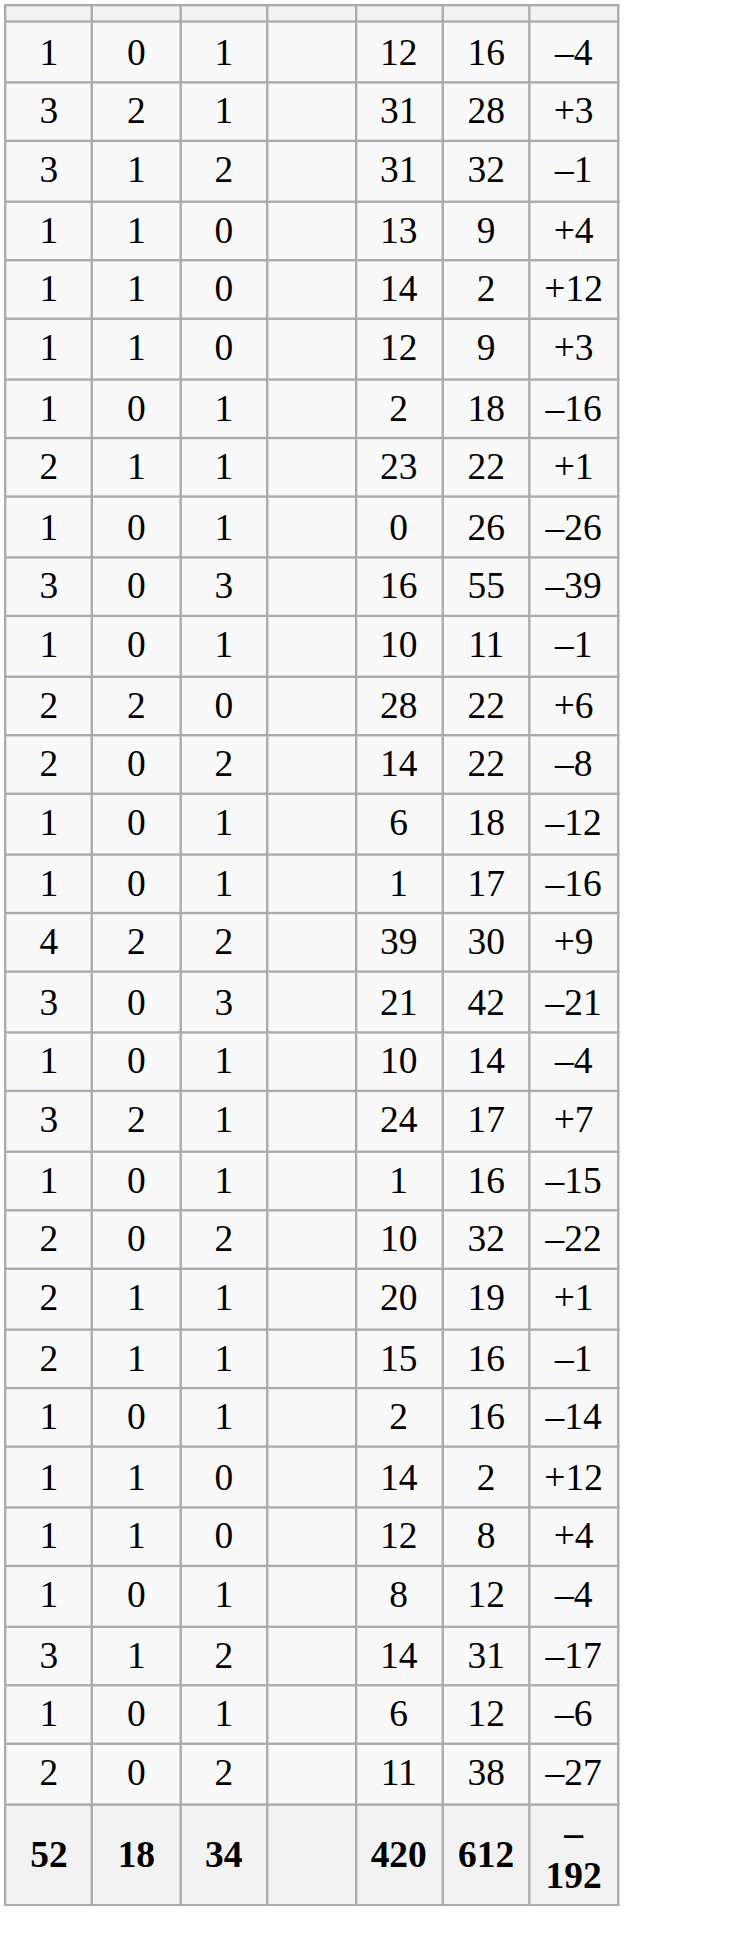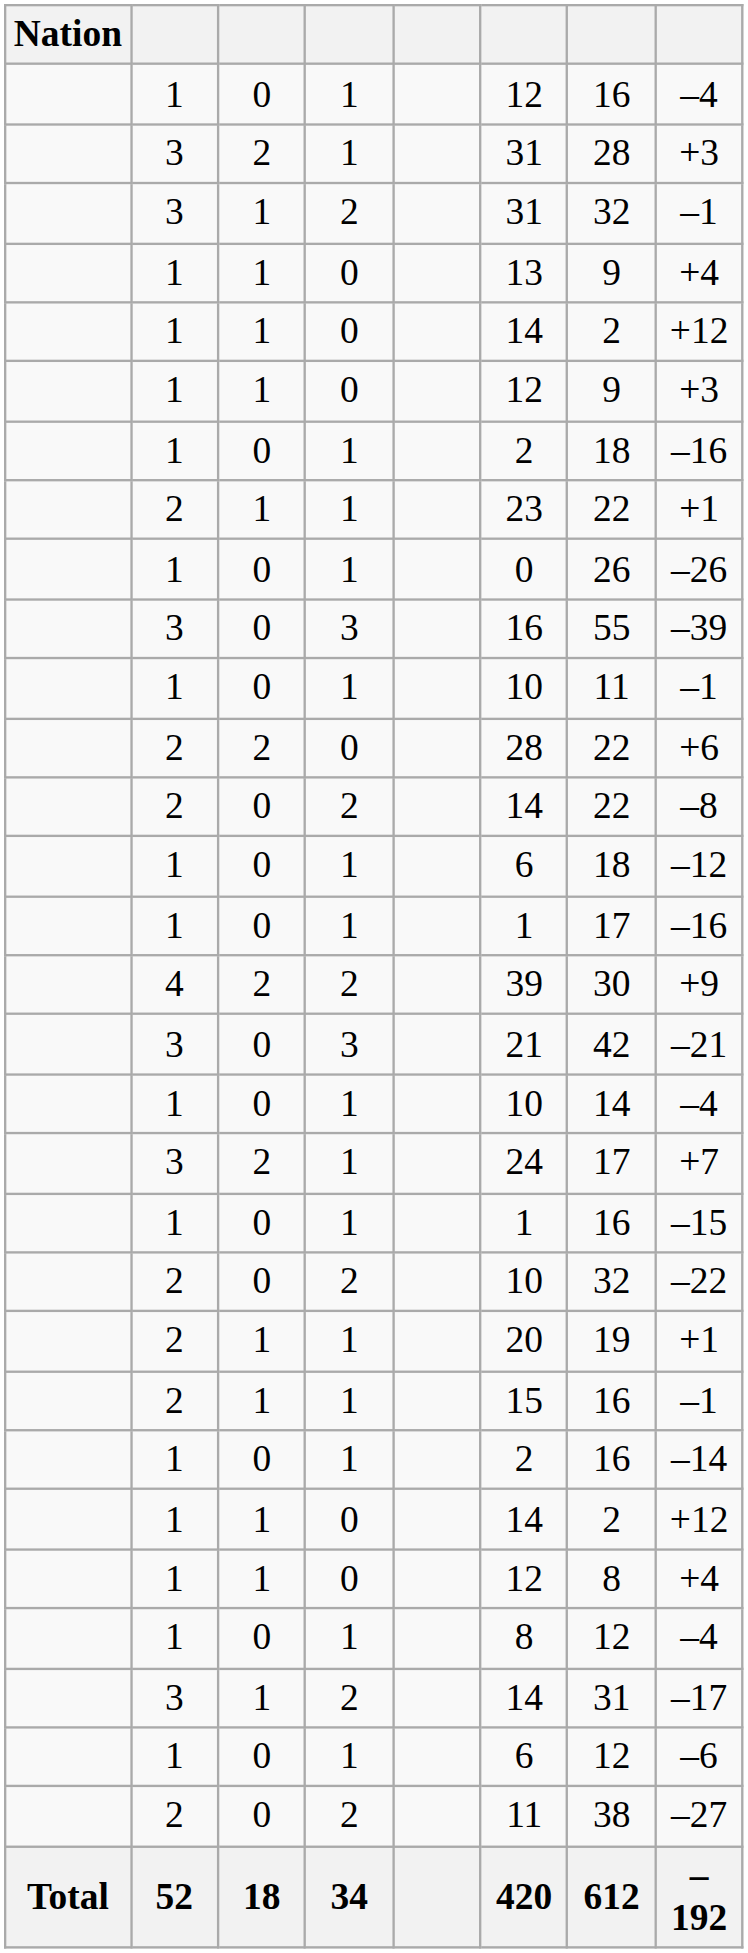 <table class="wikitable sortable" style="text-align:center">
 <tr>
+<th>Nation</th>
 <th width=30></th>
 <th width=30></th>
 <th width=30></th>
 <th width=30></th>
 <th width=30></th>
 <th width=30></th>
 <th width=30></th>
 </tr>
 <tr>
+<td align=left></td>
 <td>1</td>
 <td>0</td>
 <td>1</td>
 <td><strong></strong></td>
 <td>12</td>
 <td>16</td>
 <td>–4</td>
 </tr>
 <tr>
+<td align=left></td>
 <td>3</td>
 <td>2</td>
 <td>1</td>
 <td><strong></strong></td>
 <td>31</td>
 <td>28</td>
 <td>+3</td>
 </tr>
 <tr>
+<td align=left></td>
 <td>3</td>
 <td>1</td>
 <td>2</td>
 <td><strong></strong></td>
 <td>31</td>
 <td>32</td>
 <td>–1</td>
 </tr>
 <tr>
+<td align=left></td>
 <td>1</td>
 <td>1</td>
 <td>0</td>
 <td><strong></strong></td>
 <td>13</td>
 <td>9</td>
 <td>+4</td>
 </tr>
 <tr>
+<td align=left></td>
 <td>1</td>
 <td>1</td>
 <td>0</td>
 <td><strong></strong></td>
 <td>14</td>
 <td>2</td>
 <td>+12</td>
 </tr>
 <tr>
+<td align=left></td>
 <td>1</td>
 <td>1</td>
 <td>0</td>
 <td><strong></strong></td>
 <td>12</td>
 <td>9</td>
 <td>+3</td>
 </tr>
 <tr>
+<td align=left></td>
 <td>1</td>
 <td>0</td>
 <td>1</td>
 <td><strong></strong></td>
 <td>2</td>
 <td>18</td>
 <td>–16</td>
 </tr>
 <tr>
+<td align=left></td>
 <td>2</td>
 <td>1</td>
 <td>1</td>
 <td><strong></strong></td>
 <td>23</td>
 <td>22</td>
 <td>+1</td>
 </tr>
 <tr>
+<td align=left></td>
 <td>1</td>
 <td>0</td>
 <td>1</td>
 <td><strong></strong></td>
 <td>0</td>
 <td>26</td>
 <td>–26</td>
 </tr>
 <tr>
+<td align=left></td>
 <td>3</td>
 <td>0</td>
 <td>3</td>
 <td><strong></strong></td>
 <td>16</td>
 <td>55</td>
 <td>–39</td>
 </tr>
 <tr>
+<td align=left></td>
 <td>1</td>
 <td>0</td>
 <td>1</td>
 <td><strong></strong></td>
 <td>10</td>
 <td>11</td>
 <td>–1</td>
 </tr>
 <tr>
+<td align=left></td>
 <td>2</td>
 <td>2</td>
 <td>0</td>
 <td><strong></strong></td>
 <td>28</td>
 <td>22</td>
 <td>+6</td>
 </tr>
 <tr>
+<td align=left></td>
 <td>2</td>
 <td>0</td>
 <td>2</td>
 <td><strong></strong></td>
 <td>14</td>
 <td>22</td>
 <td>–8</td>
 </tr>
 <tr>
+<td align=left></td>
 <td>1</td>
 <td>0</td>
 <td>1</td>
 <td><strong></strong></td>
 <td>6</td>
 <td>18</td>
 <td>–12</td>
 </tr>
 <tr>
+<td align=left></td>
 <td>1</td>
 <td>0</td>
 <td>1</td>
 <td><strong></strong></td>
 <td>1</td>
 <td>17</td>
 <td>–16</td>
 </tr>
 <tr>
+<td align=left></td>
 <td>4</td>
 <td>2</td>
 <td>2</td>
 <td><strong></strong></td>
 <td>39</td>
 <td>30</td>
 <td>+9</td>
 </tr>
 <tr>
+<td align=left></td>
 <td>3</td>
 <td>0</td>
 <td>3</td>
 <td><strong></strong></td>
 <td>21</td>
 <td>42</td>
 <td>–21</td>
 </tr>
 <tr>
+<td align=left></td>
 <td>1</td>
 <td>0</td>
 <td>1</td>
 <td><strong></strong></td>
 <td>10</td>
 <td>14</td>
 <td>–4</td>
 </tr>
 <tr>
+<td align=left></td>
 <td>3</td>
 <td>2</td>
 <td>1</td>
 <td><strong></strong></td>
 <td>24</td>
 <td>17</td>
 <td>+7</td>
 </tr>
 <tr>
+<td align=left></td>
 <td>1</td>
 <td>0</td>
 <td>1</td>
 <td><strong></strong></td>
 <td>1</td>
 <td>16</td>
 <td>–15</td>
 </tr>
 <tr>
+<td align=left></td>
 <td>2</td>
 <td>0</td>
 <td>2</td>
 <td><strong></strong></td>
 <td>10</td>
 <td>32</td>
 <td>–22</td>
 </tr>
 <tr>
+<td align=left></td>
 <td>2</td>
 <td>1</td>
 <td>1</td>
 <td><strong></strong></td>
 <td>20</td>
 <td>19</td>
 <td>+1</td>
 </tr>
 <tr>
+<td align=left></td>
 <td>2</td>
 <td>1</td>
 <td>1</td>
 <td><strong></strong></td>
 <td>15</td>
 <td>16</td>
 <td>–1</td>
 </tr>
 <tr>
+<td align=left></td>
 <td>1</td>
 <td>0</td>
 <td>1</td>
 <td><strong></strong></td>
 <td>2</td>
 <td>16</td>
 <td>–14</td>
 </tr>
 <tr>
+<td align=left></td>
 <td>1</td>
 <td>1</td>
 <td>0</td>
 <td><strong></strong></td>
 <td>14</td>
 <td>2</td>
 <td>+12</td>
 </tr>
 <tr>
+<td align=left></td>
 <td>1</td>
 <td>1</td>
 <td>0</td>
 <td><strong></strong></td>
 <td>12</td>
 <td>8</td>
 <td>+4</td>
 </tr>
 <tr>
+<td align=left></td>
 <td>1</td>
 <td>0</td>
 <td>1</td>
 <td><strong></strong></td>
 <td>8</td>
 <td>12</td>
 <td>–4</td>
 </tr>
 <tr>
+<td align=left></td>
 <td>3</td>
 <td>1</td>
 <td>2</td>
 <td><strong></strong></td>
 <td>14</td>
 <td>31</td>
 <td>–17</td>
 </tr>
 <tr>
+<td align=left></td>
 <td>1</td>
 <td>0</td>
 <td>1</td>
 <td><strong></strong></td>
 <td>6</td>
 <td>12</td>
 <td>–6</td>
 </tr>
 <tr>
+<td align=left></td>
 <td>2</td>
 <td>0</td>
 <td>2</td>
 <td><strong></strong></td>
 <td>11</td>
 <td>38</td>
 <td>–27</td>
 </tr>
 <tr>
+<th align=left>Total</th>
 <th>52</th>
 <th>18</th>
 <th>34</th>
 <th></th>
 <th>420</th>
 <th>612</th>
 <th>–192</th>
 </tr>
 </table>
